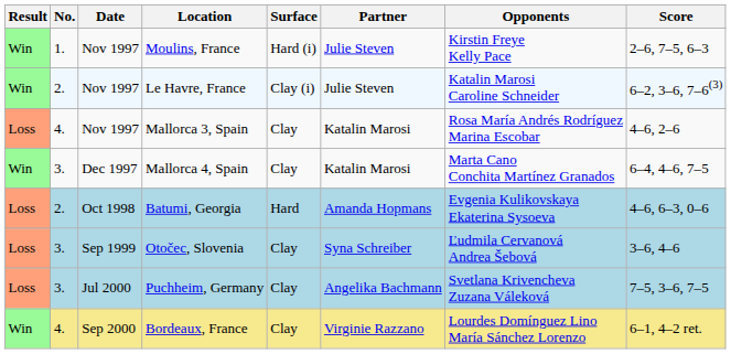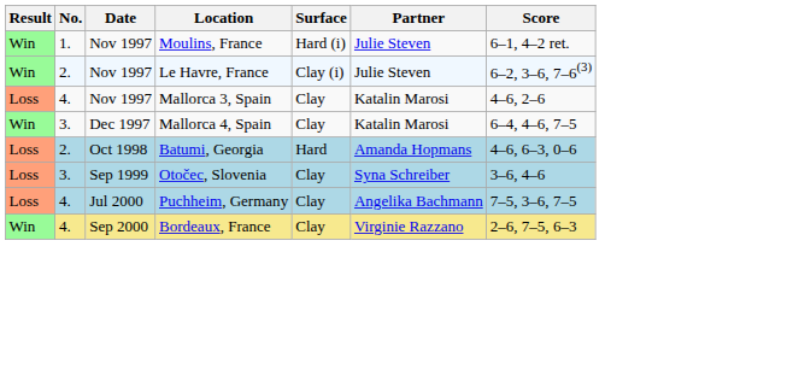 <table class="sortable wikitable" style="font-size:97%;">
 <tr>
 <th>Result</th>
 <th>No.</th>
 <th>Date</th>
 <th>Location</th>
 <th>Surface</th>
 <th>Partner</th>
-<th>Opponents</th>
 <th class="unsortable">Score</th>
 </tr>
 <tr>
 <td style="background:#98fb98;">Win</td>
 <td>1.</td>
 <td>Nov 1997</td>
 <td><a href='#'>Moulins</a>, France</td>
 <td>Hard (i)</td>
 <td> <a href='#'>Julie Steven</a></td>
-<td> <a href='#'>Kirstin Freye</a> <br>  <a href='#'>Kelly Pace</a></td>
-<td>2–6, 7–5, 6–3</td>
+<td>6–1, 4–2 ret.</td>
 </tr>
 <tr style="background:#f0f8ff;">
 <td style="background:#98fb98;">Win</td>
 <td>2.</td>
 <td>Nov 1997</td>
 <td>Le Havre, France</td>
 <td>Clay (i)</td>
 <td> Julie Steven</td>
-<td> <a href='#'>Katalin Marosi</a> <br>  <a href='#'>Caroline Schneider</a></td>
 <td>6–2, 3–6, 7–6<sup>(3)</sup></td>
 </tr>
 <tr>
 <td style="background:#ffa07a;">Loss</td>
 <td>4.</td>
 <td>Nov 1997</td>
 <td>Mallorca 3, Spain</td>
 <td>Clay</td>
 <td> Katalin Marosi</td>
-<td> <a href='#'>Rosa María Andrés Rodríguez</a> <br>  <a href='#'>Marina Escobar</a></td>
 <td>4–6, 2–6</td>
 </tr>
 <tr>
 <td style="background:#98fb98;">Win</td>
 <td>3.</td>
 <td>Dec 1997</td>
 <td>Mallorca 4, Spain</td>
 <td>Clay</td>
 <td> Katalin Marosi</td>
-<td> <a href='#'>Marta Cano</a> <br>  <a href='#'>Conchita Martínez Granados</a></td>
 <td>6–4, 4–6, 7–5</td>
 </tr>
 <tr style="background:lightblue;">
 <td style="background:#ffa07a;">Loss</td>
 <td>2.</td>
 <td>Oct 1998</td>
 <td><a href='#'>Batumi</a>, Georgia</td>
 <td>Hard</td>
 <td> <a href='#'>Amanda Hopmans</a></td>
-<td> <a href='#'>Evgenia Kulikovskaya</a> <br>  <a href='#'>Ekaterina Sysoeva</a></td>
 <td>4–6, 6–3, 0–6</td>
 </tr>
 <tr style="background:lightblue;">
 <td style="background:#ffa07a;">Loss</td>
 <td>3.</td>
 <td>Sep 1999</td>
 <td><a href='#'>Otočec</a>, Slovenia</td>
 <td>Clay</td>
 <td> <a href='#'>Syna Schreiber</a></td>
-<td> <a href='#'>Ľudmila Cervanová</a> <br>  <a href='#'>Andrea Šebová</a></td>
 <td>3–6, 4–6</td>
 </tr>
 <tr style="background:lightblue;">
 <td style="background:#ffa07a;">Loss</td>
-<td>3.</td>
+<td>4.</td>
 <td>Jul 2000</td>
 <td><a href='#'>Puchheim</a>, Germany</td>
 <td>Clay</td>
 <td> <a href='#'>Angelika Bachmann</a></td>
-<td> <a href='#'>Svetlana Krivencheva</a> <br>  <a href='#'>Zuzana Váleková</a></td>
 <td>7–5, 3–6, 7–5</td>
 </tr>
 <tr style="background:#f7e98e;">
 <td style="background:#98fb98;">Win</td>
 <td>4.</td>
 <td>Sep 2000</td>
 <td><a href='#'>Bordeaux</a>, France</td>
 <td>Clay</td>
 <td> <a href='#'>Virginie Razzano</a></td>
-<td> <a href='#'>Lourdes Domínguez Lino</a> <br>  <a href='#'>María Sánchez Lorenzo</a></td>
-<td>6–1, 4–2 ret.</td>
+<td>2–6, 7–5, 6–3</td>
 </tr>
 </table>
